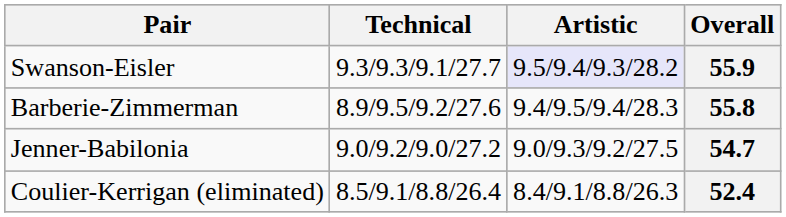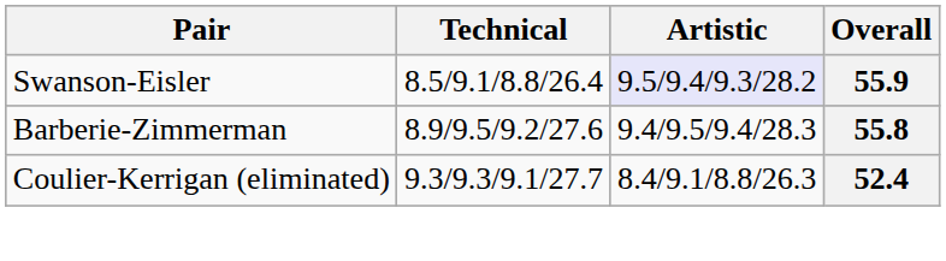 <table class="wikitable">
 <tr>
 <th>Pair</th>
 <th>Technical</th>
 <th>Artistic</th>
 <th>Overall</th>
 </tr>
 <tr>
 <td>Swanson-Eisler</td>
-<td>9.3/9.3/9.1/27.7</td>
+<td>8.5/9.1/8.8/26.4</td>
 <td style="background: lavender;">9.5/9.4/9.3/28.2</td>
 <th>55.9</th>
 </tr>
 <tr>
 <td>Barberie-Zimmerman</td>
 <td>8.9/9.5/9.2/27.6</td>
 <td>9.4/9.5/9.4/28.3</td>
 <th>55.8</th>
 </tr>
 <tr>
-<td>Jenner-Babilonia</td>
-<td>9.0/9.2/9.0/27.2</td>
-<td>9.0/9.3/9.2/27.5</td>
-<th>54.7</th>
-</tr>
-<tr>
 <td>Coulier-Kerrigan (eliminated)</td>
-<td>8.5/9.1/8.8/26.4</td>
+<td>9.3/9.3/9.1/27.7</td>
 <td>8.4/9.1/8.8/26.3</td>
 <th>52.4</th>
 </tr>
 </table>
